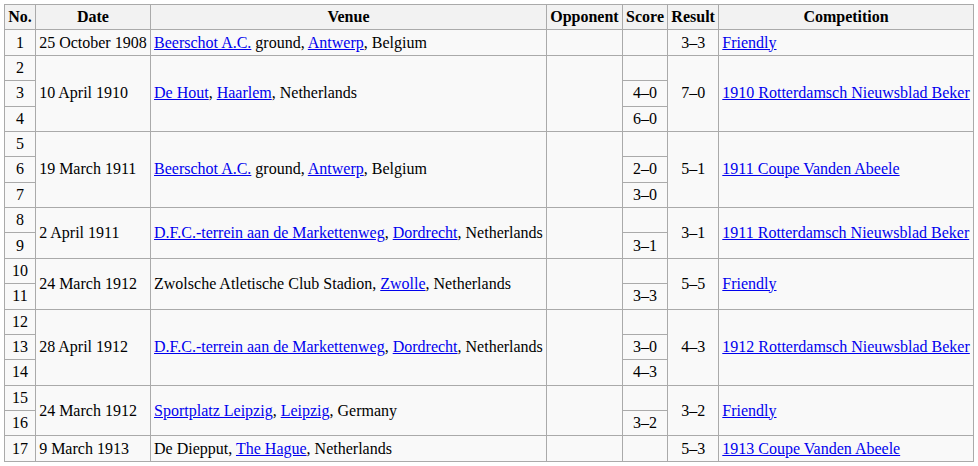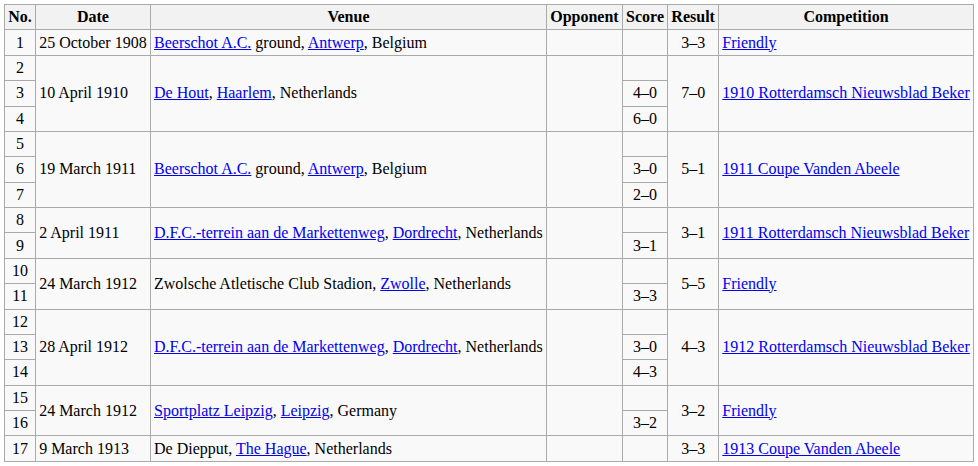 <table class="wikitable sortable">
 <tr>
 <th scope="col">No.</th>
 <th scope="col">Date</th>
 <th scope="col">Venue</th>
 <th scope="col">Opponent</th>
 <th scope="col">Score</th>
 <th scope="col">Result</th>
 <th scope="col">Competition</th>
 </tr>
 <tr>
 <td align="center">1</td>
 <td>25 October 1908</td>
 <td><a href='#'>Beerschot A.C.</a> ground, <a href='#'>Antwerp</a>, Belgium</td>
 <td></td>
 <td></td>
 <td style="text-align:center">3–3</td>
 <td><a href='#'>Friendly</a></td>
 </tr>
 <tr>
 <td align="center">2</td>
 <td rowspan="3">10 April 1910</td>
 <td rowspan="3"><a href='#'>De Hout</a>, <a href='#'>Haarlem</a>, Netherlands</td>
 <td rowspan="3"></td>
 <td></td>
 <td rowspan="3" style="text-align:center">7–0</td>
 <td rowspan="3"><a href='#'>1910 Rotterdamsch Nieuwsblad Beker</a></td>
 </tr>
 <tr>
 <td align="center">3</td>
 <td align="center">4–0</td>
 </tr>
 <tr>
 <td align="center">4</td>
 <td align="center">6–0</td>
 </tr>
 <tr>
 <td align="center">5</td>
 <td rowspan="3">19 March 1911</td>
 <td rowspan="3"><a href='#'>Beerschot A.C.</a> ground, <a href='#'>Antwerp</a>, Belgium</td>
 <td rowspan="3"></td>
 <td></td>
 <td rowspan="3" style="text-align:center">5–1</td>
 <td rowspan="3"><a href='#'>1911 Coupe Vanden Abeele</a></td>
 </tr>
 <tr>
 <td align="center">6</td>
-<td align="center">2–0</td>
+<td align="center">3–0</td>
 </tr>
 <tr>
 <td align="center">7</td>
-<td align="center">3–0</td>
+<td align="center">2–0</td>
 </tr>
 <tr>
 <td align="center">8</td>
 <td rowspan="2">2 April 1911</td>
 <td rowspan="2"><a href='#'>D.F.C.-terrein aan de Markettenweg</a>, <a href='#'>Dordrecht</a>, Netherlands</td>
 <td rowspan="2"></td>
 <td></td>
 <td rowspan="2" style="text-align:center">3–1</td>
 <td rowspan="2"><a href='#'>1911 Rotterdamsch Nieuwsblad Beker</a></td>
 </tr>
 <tr>
 <td align="center">9</td>
 <td align="center">3–1</td>
 </tr>
 <tr>
 <td align="center">10</td>
 <td rowspan="2">24 March 1912</td>
 <td rowspan="2">Zwolsche Atletische Club Stadion, <a href='#'>Zwolle</a>, Netherlands</td>
 <td rowspan="2"></td>
 <td></td>
 <td rowspan="2" style="text-align:center">5–5</td>
 <td rowspan="2"><a href='#'>Friendly</a></td>
 </tr>
 <tr>
 <td align="center">11</td>
 <td align="center">3–3</td>
 </tr>
 <tr>
 <td align="center">12</td>
 <td rowspan="3">28 April 1912</td>
 <td rowspan="3"><a href='#'>D.F.C.-terrein aan de Markettenweg</a>, <a href='#'>Dordrecht</a>, Netherlands</td>
 <td rowspan="3"></td>
 <td></td>
 <td rowspan="3" style="text-align:center">4–3</td>
 <td rowspan="3"><a href='#'>1912 Rotterdamsch Nieuwsblad Beker</a></td>
 </tr>
 <tr>
 <td align="center">13</td>
 <td align="center">3–0</td>
 </tr>
 <tr>
 <td align="center">14</td>
 <td align="center">4–3</td>
 </tr>
 <tr>
 <td align="center">15</td>
 <td rowspan="2">24 March 1912</td>
 <td rowspan="2"><a href='#'>Sportplatz Leipzig</a>, <a href='#'>Leipzig</a>, Germany</td>
 <td rowspan="2"></td>
 <td></td>
 <td rowspan="2" style="text-align:center">3–2</td>
 <td rowspan="2"><a href='#'>Friendly</a></td>
 </tr>
 <tr>
 <td align="center">16</td>
 <td align="center">3–2</td>
 </tr>
 <tr>
 <td align="center">17</td>
 <td>9 March 1913</td>
 <td>De Diepput, <a href='#'>The Hague</a>, Netherlands</td>
 <td></td>
 <td></td>
-<td style="text-align:center">5–3</td>
+<td style="text-align:center">3–3</td>
 <td><a href='#'>1913 Coupe Vanden Abeele</a></td>
 </tr>
 <tr>
 </tr>
 </table>
